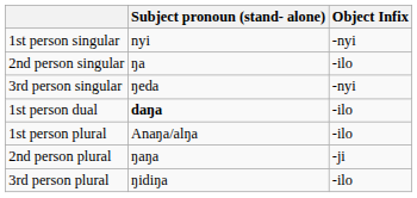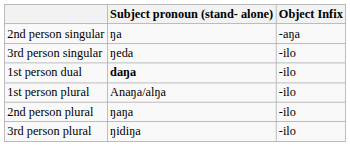 <table class="wikitable">
 <tr>
 <th></th>
 <th>Subject pronoun (stand- alone)</th>
 <th>Object Infix</th>
 </tr>
 <tr>
-<td>1st person singular</td>
-<td>nyi</td>
-<td>-nyi</td>
-</tr>
-<tr>
 <td>2nd person singular</td>
 <td>ŋa</td>
-<td>-ilo</td>
+<td>-aŋa</td>
 </tr>
 <tr>
 <td>3rd person singular</td>
 <td>ŋeda</td>
-<td>-nyi</td>
+<td>-ilo</td>
 </tr>
 <tr>
 <td>1st person dual</td>
 <td><strong>daŋa</strong></td>
 <td>-ilo</td>
 </tr>
 <tr>
 <td>1st person plural</td>
 <td>Anaŋa/alŋa</td>
 <td>-ilo</td>
 </tr>
 <tr>
 <td>2nd person plural</td>
 <td>ŋaŋa</td>
-<td>-ji</td>
+<td>-ilo</td>
 </tr>
 <tr>
 <td>3rd person plural</td>
 <td>ŋidiŋa</td>
 <td>-ilo</td>
 </tr>
 </table>
